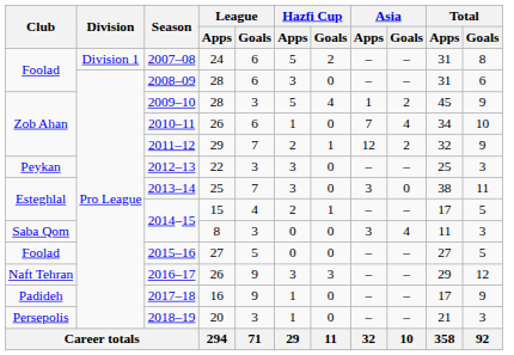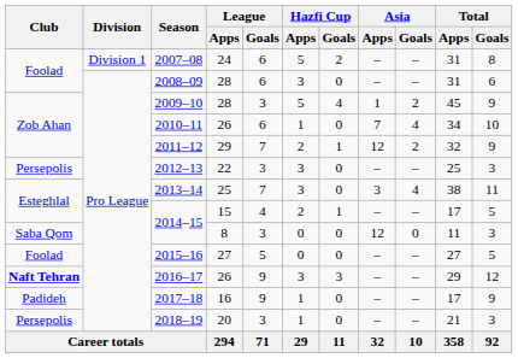 <table class="wikitable" style="text-align: center;">
 <tr>
 <th rowspan="2">Club</th>
 <th rowspan="2">Division</th>
 <th rowspan="2">Season</th>
 <th colspan="2">League</th>
 <th colspan="2"><a href='#'>Hazfi Cup</a></th>
 <th colspan="2"><a href='#'>Asia</a></th>
 <th colspan="2">Total</th>
 </tr>
 <tr>
 <th>Apps</th>
 <th>Goals</th>
 <th>Apps</th>
 <th>Goals</th>
 <th>Apps</th>
 <th>Goals</th>
 <th>Apps</th>
 <th>Goals</th>
 </tr>
 <tr>
 <td rowspan="2"><a href='#'>Foolad</a></td>
 <td><a href='#'>Division 1</a></td>
 <td><a href='#'>2007–08</a></td>
 <td>24</td>
 <td>6</td>
 <td>5</td>
 <td>2</td>
 <td>–</td>
 <td>–</td>
 <td>31</td>
 <td>8</td>
 </tr>
 <tr>
 <td rowspan="12"><a href='#'>Pro League</a></td>
 <td><a href='#'>2008–09</a></td>
 <td>28</td>
 <td>6</td>
 <td>3</td>
 <td>0</td>
 <td>–</td>
 <td>–</td>
 <td>31</td>
 <td>6</td>
 </tr>
 <tr>
 <td rowspan="3"><a href='#'>Zob Ahan</a></td>
 <td><a href='#'>2009–10</a></td>
 <td>28</td>
 <td>3</td>
 <td>5</td>
 <td>4</td>
 <td>1</td>
 <td>2</td>
 <td>45</td>
 <td>9</td>
 </tr>
 <tr>
 <td><a href='#'>2010–11</a></td>
 <td>26</td>
 <td>6</td>
 <td>1</td>
 <td>0</td>
 <td>7</td>
 <td>4</td>
 <td>34</td>
 <td>10</td>
 </tr>
 <tr>
 <td><a href='#'>2011–12</a></td>
 <td>29</td>
 <td>7</td>
 <td>2</td>
 <td>1</td>
 <td>12</td>
 <td>2</td>
 <td>32</td>
 <td>9</td>
 </tr>
 <tr>
-<td><a href='#'>Peykan</a></td>
+<td><a href='#'>Persepolis</a></td>
 <td><a href='#'>2012–13</a></td>
 <td>22</td>
 <td>3</td>
 <td>3</td>
 <td>0</td>
 <td>–</td>
 <td>–</td>
 <td>25</td>
 <td>3</td>
 </tr>
 <tr>
 <td rowspan="2"><a href='#'>Esteghlal</a></td>
 <td><a href='#'>2013–14</a></td>
 <td>25</td>
 <td>7</td>
 <td>3</td>
 <td>0</td>
 <td>3</td>
-<td>0</td>
+<td>4</td>
 <td>38</td>
 <td>11</td>
 </tr>
 <tr>
 <td rowspan="2"><a href='#'>2014</a>–<a href='#'>15</a></td>
 <td>15</td>
 <td>4</td>
 <td>2</td>
 <td>1</td>
 <td>–</td>
 <td>–</td>
 <td>17</td>
 <td>5</td>
 </tr>
 <tr>
 <td><a href='#'>Saba Qom</a></td>
 <td>8</td>
 <td>3</td>
 <td>0</td>
 <td>0</td>
-<td>3</td>
-<td>4</td>
+<td>12</td>
+<td>0</td>
 <td>11</td>
 <td>3</td>
 </tr>
 <tr>
 <td><a href='#'>Foolad</a></td>
 <td><a href='#'>2015–16</a></td>
 <td>27</td>
 <td>5</td>
 <td>0</td>
 <td>0</td>
 <td>–</td>
 <td>–</td>
 <td>27</td>
 <td>5</td>
 </tr>
 <tr>
-<td><a href='#'>Naft Tehran</a></td>
+<td><strong><a href='#'>Naft Tehran</a></strong></td>
 <td><a href='#'>2016–17</a></td>
 <td>26</td>
 <td>9</td>
 <td>3</td>
 <td>3</td>
 <td>–</td>
 <td>–</td>
 <td>29</td>
 <td>12</td>
 </tr>
 <tr>
 <td><a href='#'>Padideh</a></td>
 <td><a href='#'>2017–18</a></td>
 <td>16</td>
 <td>9</td>
 <td>1</td>
 <td>0</td>
 <td>–</td>
 <td>–</td>
 <td>17</td>
 <td>9</td>
 </tr>
 <tr>
 <td><a href='#'>Persepolis</a></td>
 <td><a href='#'>2018–19</a></td>
 <td>20</td>
 <td>3</td>
 <td>1</td>
 <td>0</td>
 <td>–</td>
 <td>–</td>
 <td>21</td>
 <td>3</td>
 </tr>
 <tr>
 <th colspan="3">Career totals</th>
 <th>294</th>
 <th>71</th>
 <th>29</th>
 <th>11</th>
 <th>32</th>
 <th>10</th>
 <th>358</th>
 <th>92</th>
 </tr>
 </table>
